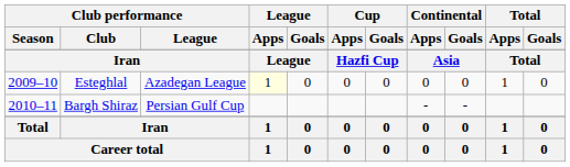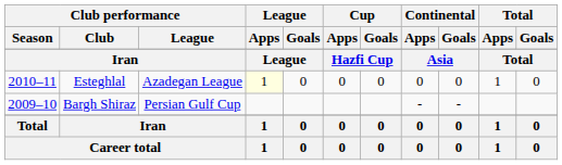 <table class="wikitable" style="text-align:center">
 <tr>
 <th colspan=3>Club performance</th>
 <th colspan=2>League</th>
 <th colspan=2>Cup</th>
 <th colspan=2>Continental</th>
 <th colspan=2>Total</th>
 </tr>
 <tr>
 <th>Season</th>
 <th>Club</th>
 <th>League</th>
 <th>Apps</th>
 <th>Goals</th>
 <th>Apps</th>
 <th>Goals</th>
 <th>Apps</th>
 <th>Goals</th>
 <th>Apps</th>
 <th>Goals</th>
 </tr>
 <tr>
 </tr>
 <tr>
 <th colspan=3>Iran</th>
 <th colspan=2>League</th>
 <th colspan=2><a href='#'>Hazfi Cup</a></th>
 <th colspan=2><a href='#'>Asia</a></th>
 <th colspan=2>Total</th>
 </tr>
 <tr>
-<td><a href='#'>2009–10</a></td>
+<td><a href='#'>2010–11</a></td>
 <td rowspan="1"><a href='#'>Esteghlal</a></td>
 <td rowspan="1"><a href='#'>Azadegan League</a></td>
 <td style="background: lightyellow;">1</td>
 <td>0</td>
 <td>0</td>
 <td>0</td>
 <td>0</td>
 <td>0</td>
 <td>1</td>
 <td>0</td>
 </tr>
 <tr>
-<td><a href='#'>2010–11</a></td>
+<td><a href='#'>2009–10</a></td>
 <td rowspan="1"><a href='#'>Bargh Shiraz</a></td>
 <td rowspan="1"><a href='#'>Persian Gulf Cup</a></td>
 <td></td>
 <td></td>
 <td></td>
 <td></td>
 <td>-</td>
 <td>-</td>
 <td></td>
 <td></td>
 </tr>
 <tr>
 </tr>
 <tr>
 <th rowspan=1>Total</th>
 <th colspan=2>Iran</th>
 <th>1</th>
 <th>0</th>
 <th>0</th>
 <th>0</th>
 <th>0</th>
 <th>0</th>
 <th>1</th>
 <th>0</th>
 </tr>
 <tr>
 <th colspan=3>Career total</th>
 <th>1</th>
 <th>0</th>
 <th>0</th>
 <th>0</th>
 <th>0</th>
 <th>0</th>
 <th>1</th>
 <th>0</th>
 </tr>
 </table>
